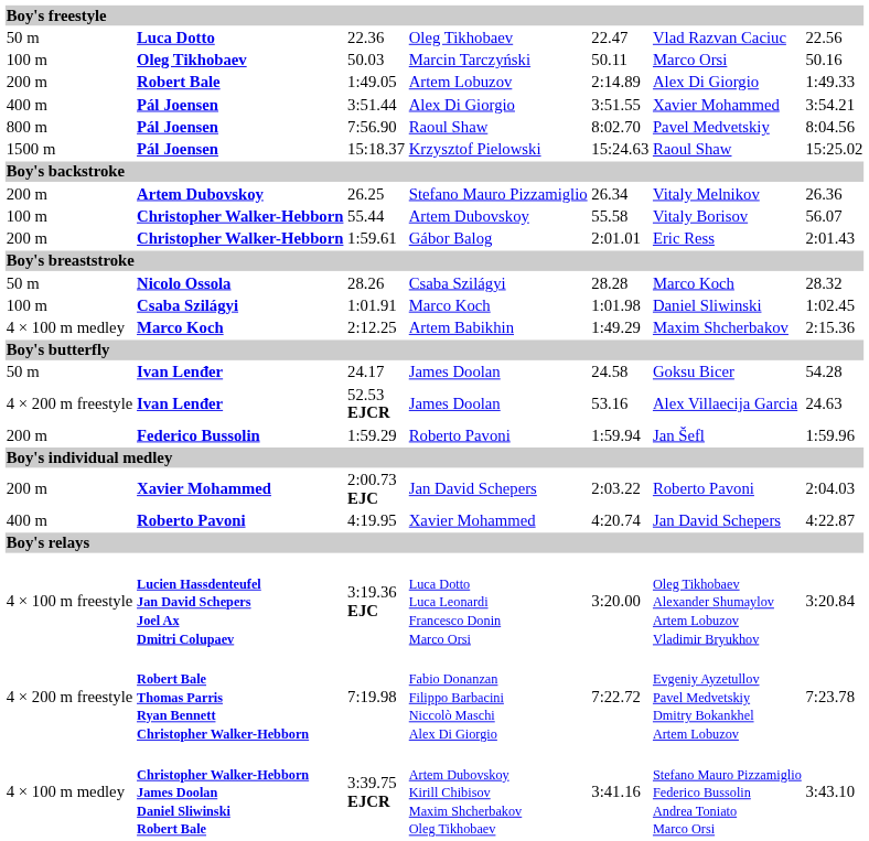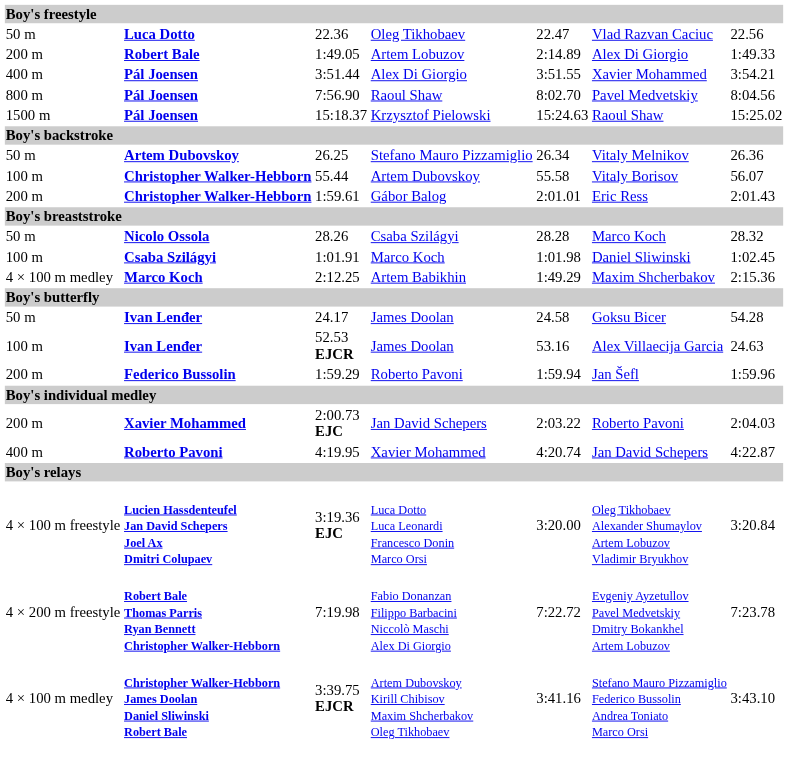 <table>
 <tr style="background:#ccc;">
 <td colspan=7><strong>Boy's freestyle</strong></td>
 </tr>
 <tr>
 <td>50 m</td>
 <td><strong><a href='#'>Luca Dotto</a></strong> <br><small></small></td>
 <td>22.36</td>
 <td><a href='#'>Oleg Tikhobaev</a> <br><small></small></td>
 <td>22.47</td>
 <td><a href='#'>Vlad Razvan Caciuc</a> <br><small></small></td>
 <td>22.56</td>
-</tr>
-<tr>
-<td>100 m</td>
-<td><strong><a href='#'>Oleg Tikhobaev</a></strong> <br><small></small></td>
-<td>50.03</td>
-<td><a href='#'>Marcin Tarczyński</a> <br><small></small></td>
-<td>50.11</td>
-<td><a href='#'>Marco Orsi</a> <br><small></small></td>
-<td>50.16</td>
 </tr>
 <tr>
 <td>200 m</td>
 <td><strong><a href='#'>Robert Bale</a></strong> <br><small></small></td>
 <td>1:49.05</td>
 <td><a href='#'>Artem Lobuzov</a> <br><small></small></td>
 <td>2:14.89</td>
 <td><a href='#'>Alex Di Giorgio</a><br><small></small></td>
 <td>1:49.33</td>
 </tr>
 <tr>
 <td>400 m</td>
 <td><strong><a href='#'>Pál Joensen</a></strong><br><small></small></td>
 <td>3:51.44</td>
 <td><a href='#'>Alex Di Giorgio</a><br><small></small></td>
 <td>3:51.55</td>
 <td><a href='#'>Xavier Mohammed</a><br><small></small></td>
 <td>3:54.21</td>
 </tr>
 <tr>
 <td>800 m</td>
 <td><strong><a href='#'>Pál Joensen</a></strong><br><small></small></td>
 <td>7:56.90</td>
 <td><a href='#'>Raoul Shaw</a> <br><small></small></td>
 <td>8:02.70</td>
 <td><a href='#'>Pavel Medvetskiy</a> <br><small></small></td>
 <td>8:04.56</td>
 </tr>
 <tr>
 <td>1500 m</td>
 <td><strong><a href='#'>Pál Joensen</a></strong><br><small></small></td>
 <td>15:18.37</td>
 <td><a href='#'>Krzysztof Pielowski</a> <br><small></small></td>
 <td>15:24.63</td>
 <td><a href='#'>Raoul Shaw</a> <br><small></small></td>
 <td>15:25.02</td>
 </tr>
 <tr style="background:#ccc;">
 <td colspan=7><strong>Boy's backstroke</strong></td>
 </tr>
 <tr>
-<td>200 m</td>
+<td>50 m</td>
 <td><strong><a href='#'>Artem Dubovskoy</a></strong><br><small></small></td>
 <td>26.25</td>
 <td><a href='#'>Stefano Mauro Pizzamiglio</a> <br><small></small></td>
 <td>26.34</td>
 <td><a href='#'>Vitaly Melnikov</a> <br><small></small></td>
 <td>26.36</td>
 </tr>
 <tr>
 <td>100 m</td>
 <td><strong><a href='#'>Christopher Walker-Hebborn</a><br><small></small></strong></td>
 <td>55.44</td>
 <td><a href='#'>Artem Dubovskoy</a><br><small></small></td>
 <td>55.58</td>
 <td><a href='#'>Vitaly Borisov</a><br><small></small></td>
 <td>56.07</td>
 </tr>
 <tr>
 <td>200 m</td>
 <td><strong><a href='#'>Christopher Walker-Hebborn</a><br><small></small></strong></td>
 <td>1:59.61</td>
 <td><a href='#'>Gábor Balog</a> <br><small></small></td>
 <td>2:01.01</td>
 <td><a href='#'>Eric Ress</a> <br><small></small></td>
 <td>2:01.43</td>
 </tr>
 <tr style="background:#ccc;">
 <td colspan=7><strong>Boy's breaststroke</strong></td>
 </tr>
 <tr>
 <td>50 m</td>
 <td><strong><a href='#'>Nicolo Ossola</a></strong><br><small></small></td>
 <td>28.26</td>
 <td><a href='#'>Csaba Szilágyi</a><br><small></small></td>
 <td>28.28</td>
 <td><a href='#'>Marco Koch</a><br><small></small></td>
 <td>28.32</td>
 </tr>
 <tr>
 <td>100 m</td>
 <td><strong><a href='#'>Csaba Szilágyi</a></strong><br><small></small></td>
 <td>1:01.91</td>
 <td><a href='#'>Marco Koch</a><br><small></small></td>
 <td>1:01.98</td>
 <td><a href='#'>Daniel Sliwinski</a> <br><small></small></td>
 <td>1:02.45</td>
 </tr>
 <tr>
 <td>4 × 100 m medley</td>
 <td><strong><a href='#'>Marco Koch</a></strong> <br><small></small></td>
 <td>2:12.25</td>
 <td><a href='#'>Artem Babikhin</a> <br><small></small></td>
 <td>1:49.29</td>
 <td><a href='#'>Maxim Shcherbakov</a> <br><small></small></td>
 <td>2:15.36</td>
 </tr>
 <tr style="background:#ccc;">
 <td colspan=7><strong>Boy's butterfly</strong></td>
 </tr>
 <tr>
 <td>50 m</td>
 <td><strong><a href='#'>Ivan Lenđer</a></strong><br><small></small></td>
 <td>24.17</td>
 <td><a href='#'>James Doolan</a><br><small></small></td>
 <td>24.58</td>
 <td><a href='#'>Goksu Bicer</a><br><small></small></td>
 <td>54.28</td>
 </tr>
 <tr>
-<td>4 × 200 m freestyle</td>
+<td>100 m</td>
 <td><strong><a href='#'>Ivan Lenđer</a></strong><br><small></small></td>
 <td>52.53<br><strong>EJCR</strong></td>
 <td><a href='#'>James Doolan</a><br><small></small></td>
 <td>53.16</td>
 <td><a href='#'>Alex Villaecija Garcia</a> <br><small></small></td>
 <td>24.63</td>
 </tr>
 <tr>
 <td>200 m</td>
 <td><strong><a href='#'>Federico Bussolin</a></strong><br><small></small></td>
 <td>1:59.29</td>
 <td><a href='#'>Roberto Pavoni</a><br><small></small></td>
 <td>1:59.94</td>
 <td><a href='#'>Jan Šefl</a><br><small></small></td>
 <td>1:59.96</td>
 </tr>
 <tr style="background:#ccc;">
 <td colspan=7><strong>Boy's individual medley</strong></td>
 </tr>
 <tr>
 <td>200 m</td>
 <td><strong><a href='#'>Xavier Mohammed</a></strong><br><small></small></td>
 <td>2:00.73<br><strong>EJC</strong></td>
 <td><a href='#'>Jan David Schepers</a><br><small></small></td>
 <td>2:03.22</td>
 <td><a href='#'>Roberto Pavoni</a> <br><small></small></td>
 <td>2:04.03</td>
 </tr>
 <tr>
 <td>400 m</td>
 <td><strong><a href='#'>Roberto Pavoni</a></strong> <br><small></small></td>
 <td>4:19.95</td>
 <td><a href='#'>Xavier Mohammed</a><br><small></small></td>
 <td>4:20.74</td>
 <td><a href='#'>Jan David Schepers</a><br><small></small></td>
 <td>4:22.87</td>
 </tr>
 <tr style="background:#ccc;">
 <td colspan=7><strong>Boy's relays</strong></td>
 </tr>
 <tr>
 <td>4 × 100 m freestyle</td>
 <td><strong><br><small><a href='#'>Lucien Hassdenteufel</a><br><a href='#'>Jan David Schepers</a><br><a href='#'>Joel Ax</a><br><a href='#'>Dmitri Colupaev</a></small></strong></td>
 <td>3:19.36 <br><strong>EJC</strong></td>
 <td><br><small><a href='#'>Luca Dotto</a><br><a href='#'>Luca Leonardi</a><br><a href='#'>Francesco Donin</a><br><a href='#'>Marco Orsi</a></small></td>
 <td>3:20.00</td>
 <td><br><small><a href='#'>Oleg Tikhobaev</a><br><a href='#'>Alexander Shumaylov</a><br><a href='#'>Artem Lobuzov</a><br><a href='#'>Vladimir Bryukhov</a></small></td>
 <td>3:20.84</td>
 </tr>
 <tr>
 <td>4 × 200 m freestyle</td>
 <td><strong><br><small><a href='#'>Robert Bale</a><br><a href='#'>Thomas Parris</a><br><a href='#'>Ryan Bennett</a><br><a href='#'>Christopher Walker-Hebborn</a></small></strong></td>
 <td>7:19.98</td>
 <td><br><small><a href='#'>Fabio Donanzan</a><br><a href='#'>Filippo Barbacini</a><br><a href='#'>Niccolò Maschi</a><br><a href='#'>Alex Di Giorgio</a></small></td>
 <td>7:22.72</td>
 <td><br><small><a href='#'>Evgeniy Ayzetullov</a><br><a href='#'>Pavel Medvetskiy</a><br><a href='#'>Dmitry Bokankhel</a><br><a href='#'>Artem Lobuzov</a></small></td>
 <td>7:23.78</td>
 </tr>
 <tr>
 <td>4 × 100 m medley</td>
 <td><strong><br><small><a href='#'>Christopher Walker-Hebborn</a><br><a href='#'>James Doolan</a><br><a href='#'>Daniel Sliwinski</a><br><a href='#'>Robert Bale</a></small></strong></td>
 <td>3:39.75<br><strong>EJCR</strong></td>
 <td><br><small><a href='#'>Artem Dubovskoy</a><br><a href='#'>Kirill Chibisov</a><br><a href='#'>Maxim Shcherbakov</a><br><a href='#'>Oleg Tikhobaev</a></small></td>
 <td>3:41.16</td>
 <td><br><small><a href='#'>Stefano Mauro Pizzamiglio</a><br><a href='#'>Federico Bussolin</a><br><a href='#'>Andrea Toniato</a><br><a href='#'>Marco Orsi</a></small></td>
 <td>3:43.10</td>
 </tr>
 </table>
